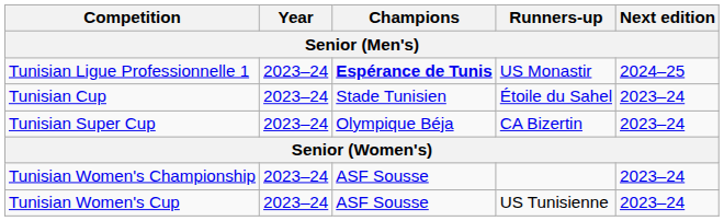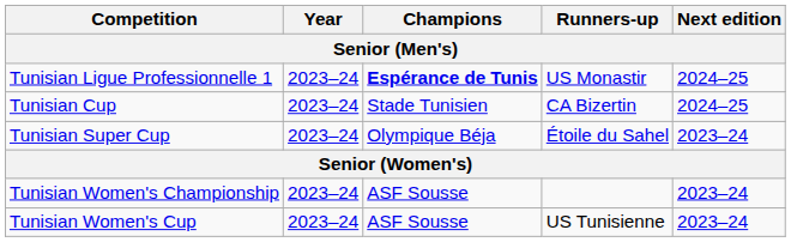 <table class="wikitable sortable">
 <tr>
 <th>Competition</th>
 <th>Year</th>
 <th>Champions</th>
 <th>Runners-up</th>
 <th>Next edition</th>
 </tr>
 <tr>
 <th colspan="5">Senior (Men's)</th>
 </tr>
 <tr>
 <td><a href='#'>Tunisian Ligue Professionnelle 1</a></td>
 <td><a href='#'>2023–24</a></td>
 <td><strong><a href='#'>Espérance de Tunis</a></strong></td>
 <td><a href='#'>US Monastir</a></td>
 <td><a href='#'>2024–25</a></td>
 </tr>
 <tr>
 <td><a href='#'>Tunisian Cup</a></td>
 <td><a href='#'>2023–24</a></td>
 <td><a href='#'>Stade Tunisien</a></td>
-<td><a href='#'>Étoile du Sahel</a></td>
-<td><a href='#'>2023–24</a></td>
+<td><a href='#'>CA Bizertin</a></td>
+<td><a href='#'>2024–25</a></td>
 </tr>
 <tr>
 <td><a href='#'>Tunisian Super Cup</a></td>
 <td><a href='#'>2023–24</a></td>
 <td><a href='#'>Olympique Béja</a></td>
-<td><a href='#'>CA Bizertin</a></td>
+<td><a href='#'>Étoile du Sahel</a></td>
 <td><a href='#'>2023–24</a></td>
 </tr>
 <tr>
 <th colspan="5">Senior (Women's)</th>
 </tr>
 <tr>
 <td><a href='#'>Tunisian Women's Championship</a></td>
 <td><a href='#'>2023–24</a></td>
 <td><a href='#'>ASF Sousse</a></td>
 <td></td>
 <td><a href='#'>2023–24</a></td>
 </tr>
 <tr>
 <td><a href='#'>Tunisian Women's Cup</a></td>
 <td><a href='#'>2023–24</a></td>
 <td><a href='#'>ASF Sousse</a></td>
 <td>US Tunisienne</td>
 <td><a href='#'>2023–24</a></td>
 </tr>
 </table>
